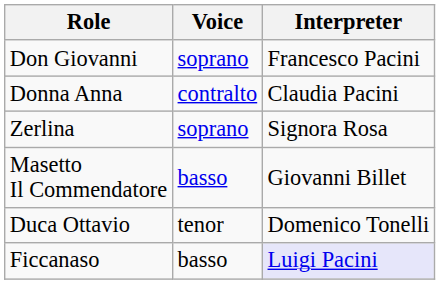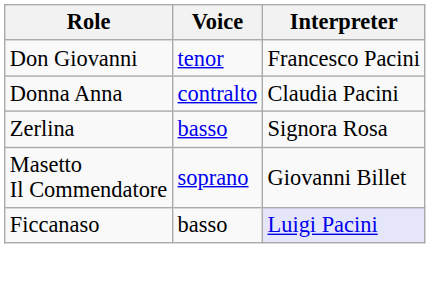 <table class="wikitable">
 <tr>
 <th>Role</th>
 <th>Voice</th>
 <th>Interpreter</th>
 </tr>
 <tr>
 <td>Don Giovanni</td>
-<td><a href='#'>soprano</a></td>
+<td><a href='#'>tenor</a></td>
 <td>Francesco Pacini</td>
 </tr>
 <tr>
 <td>Donna Anna</td>
 <td><a href='#'>contralto</a></td>
 <td>Claudia Pacini</td>
 </tr>
 <tr>
 <td>Zerlina</td>
-<td><a href='#'>soprano</a></td>
+<td><a href='#'>basso</a></td>
 <td>Signora Rosa</td>
 </tr>
 <tr>
 <td>Masetto<br>Il Commendatore</td>
-<td><a href='#'>basso</a></td>
+<td><a href='#'>soprano</a></td>
 <td>Giovanni Billet</td>
-</tr>
-<tr>
-<td>Duca Ottavio</td>
-<td>tenor</td>
-<td>Domenico Tonelli</td>
 </tr>
 <tr>
 <td>Ficcanaso</td>
 <td>basso</td>
 <td style="background: lavender;"><a href='#'>Luigi Pacini</a></td>
 </tr>
 </table>
